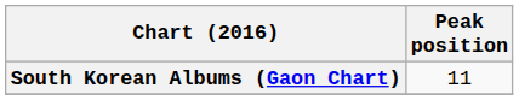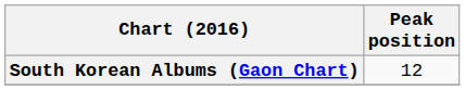 <table class="wikitable plainrowheaders">
 <tr>
 <th>Chart (2016)</th>
 <th>Peak<br>position</th>
 </tr>
 <tr>
 <th scope="row">South Korean Albums (<a href='#'>Gaon Chart</a>)</th>
-<td style="text-align:center">11</td>
+<td style="text-align:center">12</td>
 </tr>
 <tr>
 </tr>
 </table>
